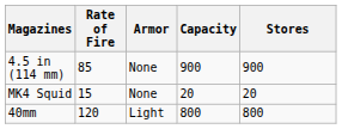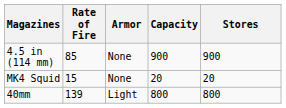 <table class="wikitable">
 <tr>
 <th width="50">Magazines</th>
 <th width="50">Rate of Fire</th>
 <th width="50">Armor</th>
 <th width="50">Capacity</th>
 <th width="100">Stores</th>
 </tr>
 <tr>
 <td>4.5 in (114 mm)</td>
 <td>85</td>
 <td>None</td>
 <td>900</td>
 <td>900</td>
 </tr>
 <tr>
 <td>MK4 Squid</td>
 <td>15</td>
 <td>None</td>
 <td>20</td>
 <td>20</td>
 </tr>
 <tr>
 <td>40mm</td>
-<td>120</td>
+<td>139</td>
 <td>Light</td>
 <td>800</td>
 <td>800</td>
 </tr>
 </table>
